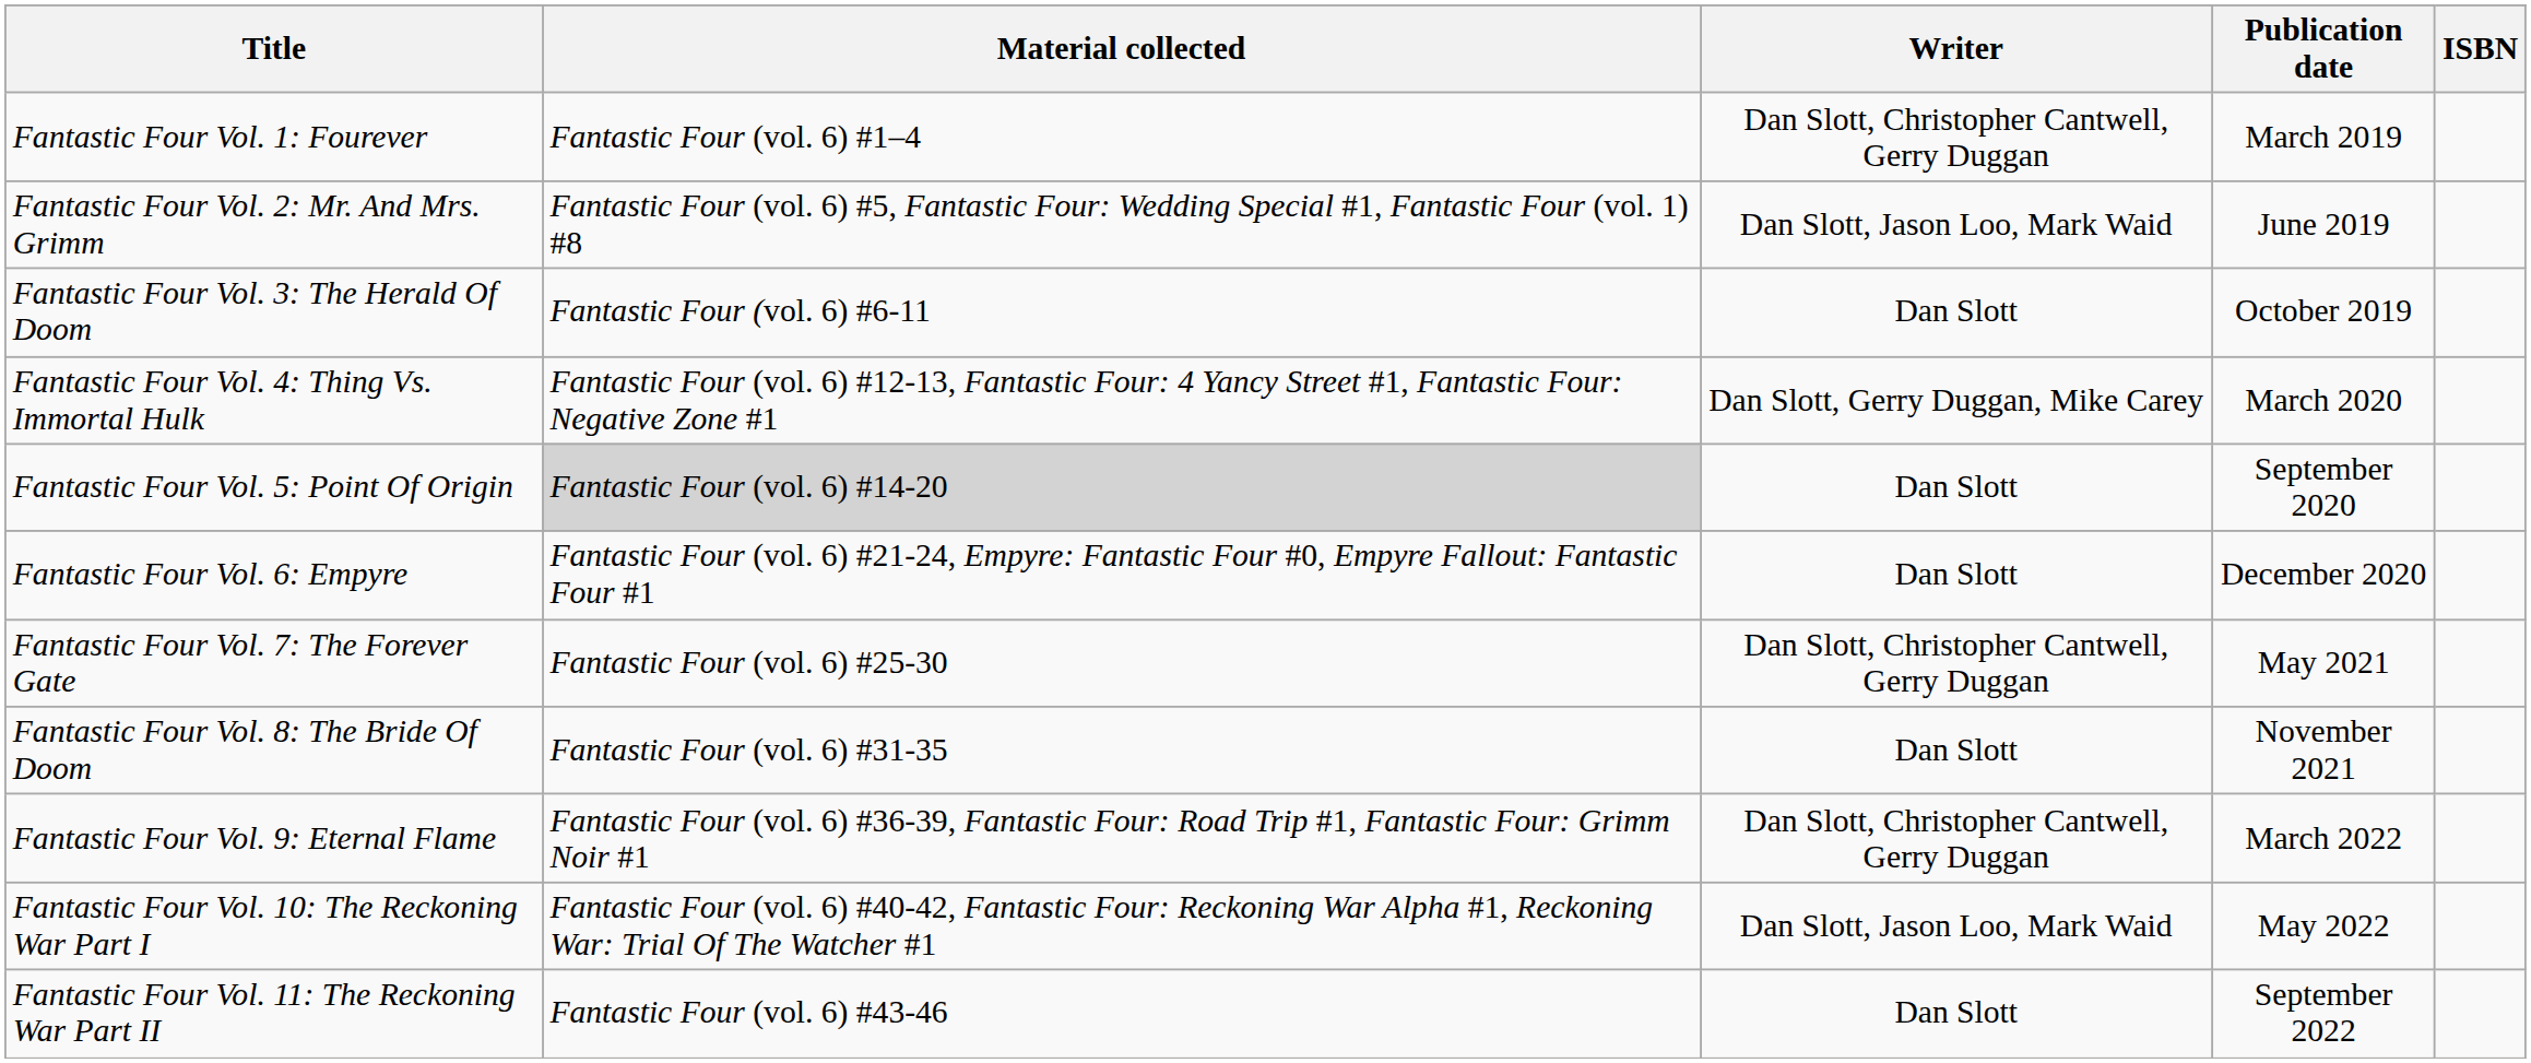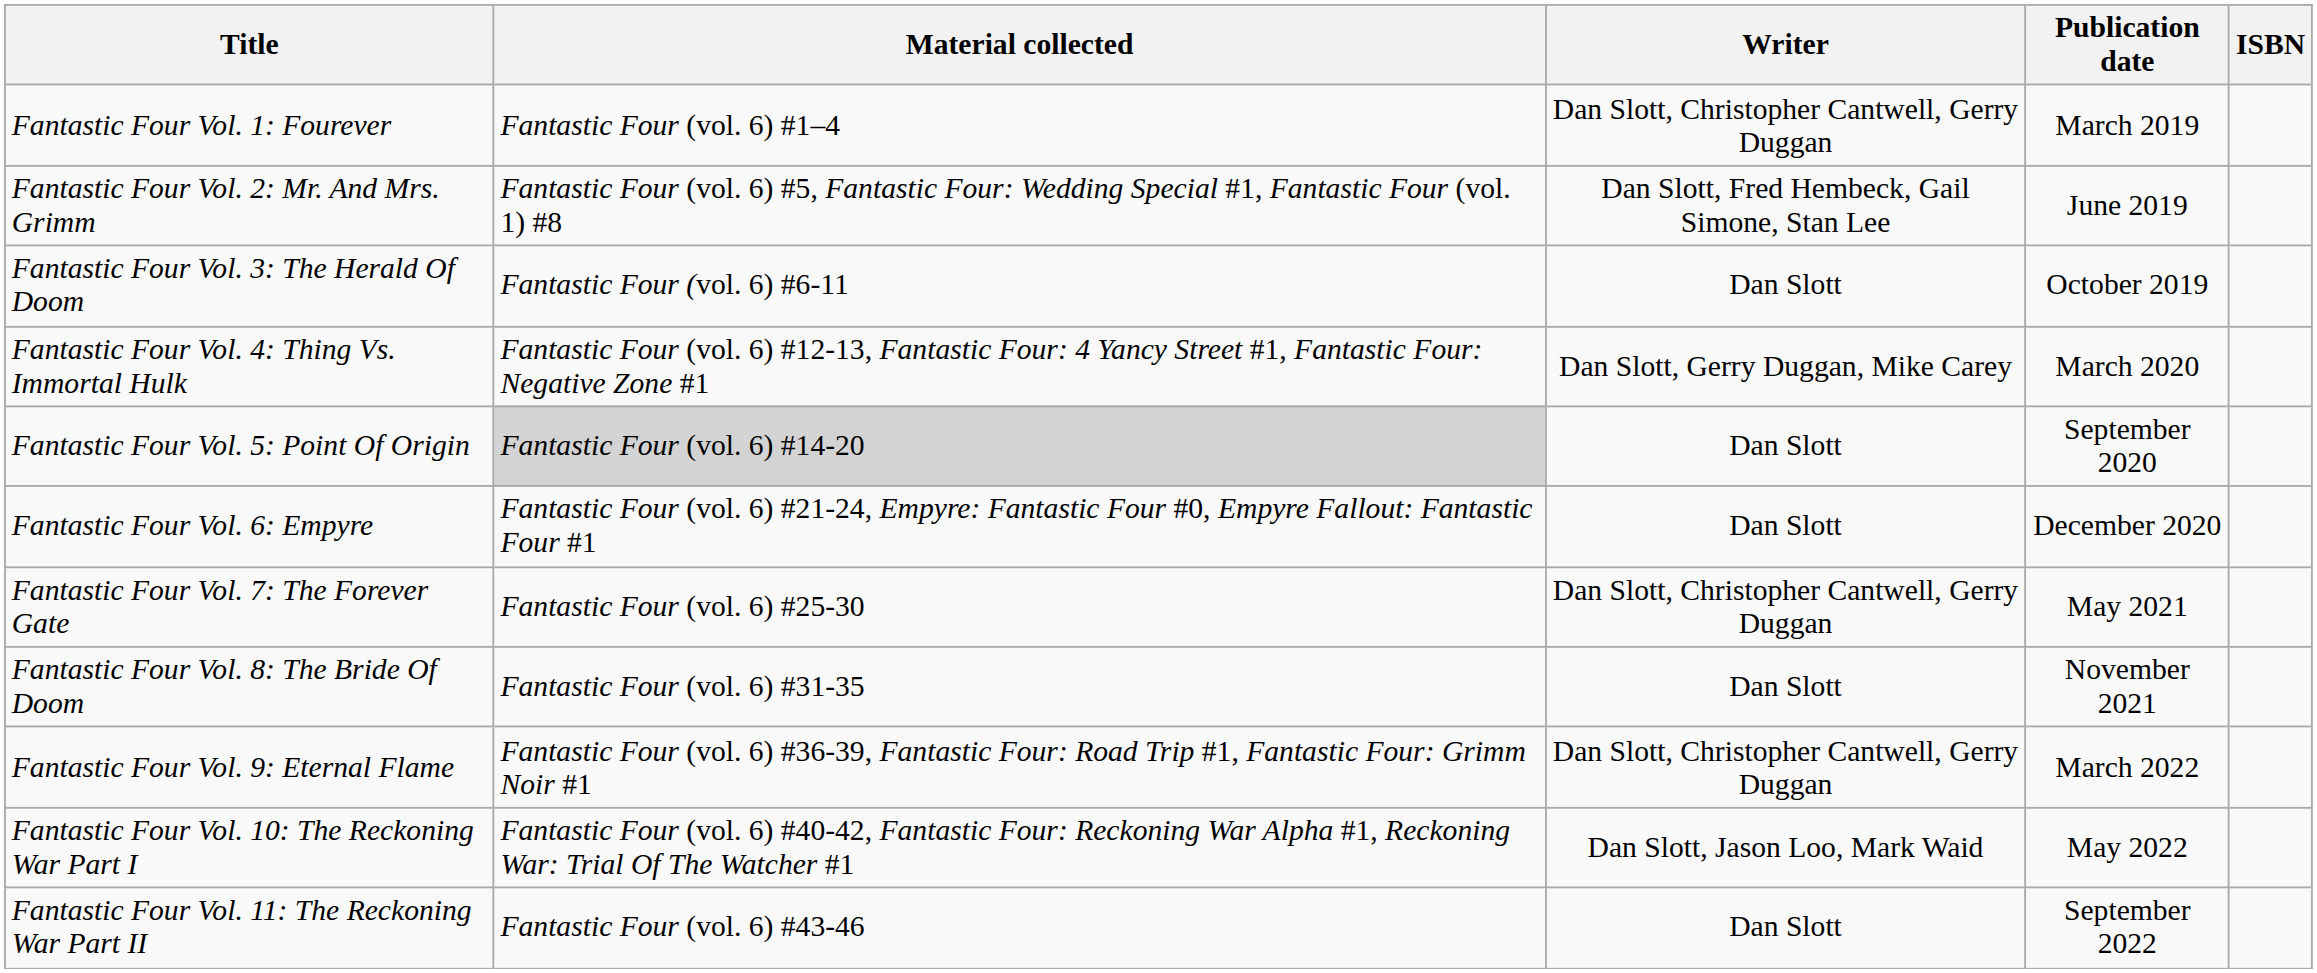 <table class="wikitable">
 <tr>
 <th>Title</th>
 <th>Material collected</th>
 <th>Writer</th>
 <th>Publication date</th>
 <th>ISBN</th>
 </tr>
 <tr>
 <td><em>Fantastic Four Vol. 1: Fourever</em></td>
 <td><em>Fantastic Four</em> (vol. 6) #1–4</td>
 <td align="center">Dan Slott, Christopher Cantwell, Gerry Duggan</td>
 <td align="center">March 2019</td>
 <td></td>
 </tr>
 <tr>
 <td><em>Fantastic Four Vol. 2: Mr. And Mrs. Grimm</em></td>
 <td><em>Fantastic Four</em> (vol. 6) #5, <em>Fantastic Four: Wedding Special</em> #1, <em>Fantastic Four</em> (vol. 1) #8</td>
-<td align="center">Dan Slott, Jason Loo, Mark Waid</td>
+<td align="center">Dan Slott, Fred Hembeck, Gail Simone, Stan Lee</td>
 <td align="center">June 2019</td>
 <td></td>
 </tr>
 <tr>
 <td><em>Fantastic Four Vol. 3: The Herald Of Doom</em></td>
 <td><em>Fantastic Four (</em>vol. 6) #6-11</td>
 <td align="center">Dan Slott</td>
 <td align="center">October 2019</td>
 <td></td>
 </tr>
 <tr>
 <td><em>Fantastic Four Vol. 4: Thing Vs. Immortal Hulk</em></td>
 <td><em>Fantastic Four</em> (vol. 6) #12-13, <em>Fantastic Four: 4 Yancy Street</em> #1, <em>Fantastic Four: Negative Zone</em> #1</td>
 <td align="center">Dan Slott, Gerry Duggan, Mike Carey</td>
 <td align="center">March 2020</td>
 <td></td>
 </tr>
 <tr>
 <td><em>Fantastic Four Vol. 5: Point Of Origin</em></td>
 <td style="background: lightgrey;"><em>Fantastic Four</em> (vol. 6) #14-20</td>
 <td align="center">Dan Slott</td>
 <td align="center">September 2020</td>
 <td></td>
 </tr>
 <tr>
 <td><em>Fantastic Four Vol. 6: Empyre</em></td>
 <td><em>Fantastic Four</em> (vol. 6) #21-24, <em>Empyre: Fantastic Four</em> #0, <em>Empyre Fallout: Fantastic Four</em> #1</td>
 <td align="center">Dan Slott</td>
 <td align="center">December 2020</td>
 <td></td>
 </tr>
 <tr>
 <td><em>Fantastic Four Vol. 7: The Forever Gate</em></td>
 <td><em>Fantastic Four</em> (vol. 6) #25-30</td>
 <td align="center">Dan Slott, Christopher Cantwell, Gerry Duggan</td>
 <td align="center">May 2021</td>
 <td></td>
 </tr>
 <tr>
 <td><em>Fantastic Four Vol. 8: The Bride Of Doom</em></td>
 <td><em>Fantastic Four</em> (vol. 6) #31-35</td>
 <td align="center">Dan Slott</td>
 <td align="center">November 2021</td>
 <td></td>
 </tr>
 <tr>
 <td><em>Fantastic Four Vol. 9: Eternal Flame</em></td>
 <td><em>Fantastic Four</em> (vol. 6) #36-39, <em>Fantastic Four: Road Trip</em> #1, <em>Fantastic Four: Grimm Noir</em> #1</td>
 <td align="center">Dan Slott, Christopher Cantwell, Gerry Duggan</td>
 <td align="center">March 2022</td>
 <td></td>
 </tr>
 <tr>
 <td><em>Fantastic Four Vol. 10: The Reckoning War Part I</em></td>
 <td><em>Fantastic Four</em> (vol. 6) #40-42, <em>Fantastic Four: Reckoning War Alpha</em> #1, <em>Reckoning War: Trial Of The Watcher</em> #1</td>
 <td align="center">Dan Slott, Jason Loo, Mark Waid</td>
 <td align="center">May 2022</td>
 <td></td>
 </tr>
 <tr>
 <td><em>Fantastic Four Vol. 11: The Reckoning War Part II</em></td>
 <td><em>Fantastic Four</em> (vol. 6) #43-46</td>
 <td align="center">Dan Slott</td>
 <td align="center">September 2022</td>
 <td></td>
 </tr>
 </table>
